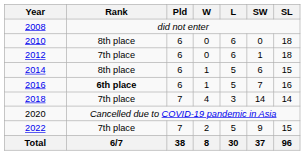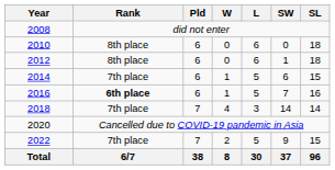 <table class="wikitable" style="text-align: center;font-size:90%;">
 <tr>
 <th width=90>Year</th>
 <th width=150>Rank</th>
 <th width=35>Pld</th>
 <th width=35>W</th>
 <th width=35>L</th>
 <th width=35>SW</th>
 <th width=35>SL</th>
 </tr>
 <tr>
 <td> <a href='#'>2008</a></td>
 <td colspan=6><em>did not enter</em></td>
 </tr>
 <tr>
 <td> <a href='#'>2010</a></td>
 <td>8th place</td>
 <td>6</td>
 <td>0</td>
 <td>6</td>
 <td>0</td>
 <td>18</td>
 </tr>
 <tr>
 <td> <a href='#'>2012</a></td>
-<td>7th place</td>
+<td>8th place</td>
 <td>6</td>
 <td>0</td>
 <td>6</td>
 <td>1</td>
 <td>18</td>
 </tr>
 <tr>
 <td> <a href='#'>2014</a></td>
-<td>8th place</td>
+<td>7th place</td>
 <td>6</td>
 <td>1</td>
 <td>5</td>
 <td>6</td>
 <td>15</td>
 </tr>
 <tr>
 <td> <a href='#'>2016</a></td>
 <td><strong>6th place</strong></td>
 <td>6</td>
 <td>1</td>
 <td>5</td>
 <td>7</td>
 <td>16</td>
 </tr>
 <tr>
 <td> <a href='#'>2018</a></td>
 <td>7th place</td>
 <td>7</td>
 <td>4</td>
 <td>3</td>
 <td>14</td>
 <td>14</td>
 </tr>
 <tr>
 <td> 2020</td>
 <td Colspan=10><em>Cancelled due to <a href='#'>COVID-19 pandemic in Asia</a></em></td>
 </tr>
 <tr>
 <td> <a href='#'>2022</a></td>
 <td>7th place</td>
 <td>7</td>
 <td>2</td>
 <td>5</td>
 <td>9</td>
 <td>15</td>
 </tr>
 <tr>
 <th>Total</th>
 <th>6/7</th>
 <th>38</th>
 <th>8</th>
 <th>30</th>
 <th>37</th>
 <th>96</th>
 </tr>
 </table>
